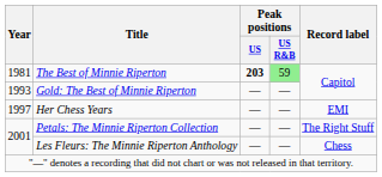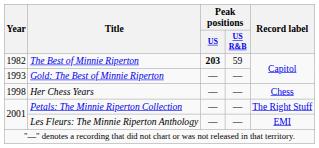 <table class="wikitable" style="text-align:center;">
 <tr>
 <th rowspan="2">Year</th>
 <th rowspan="2">Title</th>
 <th colspan="2">Peak positions</th>
 <th rowspan="2">Record label</th>
 </tr>
 <tr style="font-size:smaller;">
 <th style="width:35px;"><a href='#'>US</a><br></th>
 <th style="width:35px;"><a href='#'>US<br>R&B</a><br></th>
 </tr>
 <tr>
-<td>1981</td>
+<td>1982</td>
 <td style="text-align:left;"><em><a href='#'>The Best of Minnie Riperton</a></em></td>
 <td><strong>203</strong></td>
-<td style="background: lightgreen;">59</td>
+<td>59</td>
 <td rowspan="2"><a href='#'>Capitol</a></td>
 </tr>
 <tr>
 <td>1993</td>
 <td style="text-align:left;"><em><a href='#'>Gold: The Best of Minnie Riperton</a></em></td>
 <td>—</td>
 <td>—</td>
 </tr>
 <tr>
-<td>1997</td>
+<td>1998</td>
 <td style="text-align:left;"><em>Her Chess Years</em></td>
 <td>—</td>
 <td>—</td>
-<td><a href='#'>EMI</a></td>
+<td><a href='#'>Chess</a></td>
 </tr>
 <tr>
 <td rowspan="2">2001</td>
 <td style="text-align:left;"><em><a href='#'>Petals: The Minnie Riperton Collection</a></em></td>
 <td>—</td>
 <td>—</td>
 <td><a href='#'>The Right Stuff</a></td>
 </tr>
 <tr>
 <td style="text-align:left;"><em>Les Fleurs: The Minnie Riperton Anthology</em></td>
 <td>—</td>
 <td>—</td>
-<td><a href='#'>Chess</a></td>
+<td><a href='#'>EMI</a></td>
 </tr>
 <tr>
 <td colspan="15" style="font-size:90%">"—" denotes a recording that did not chart or was not released in that territory.</td>
 </tr>
 </table>
